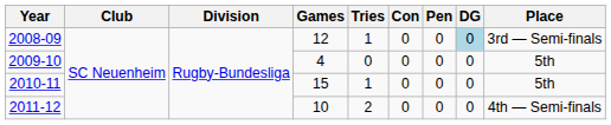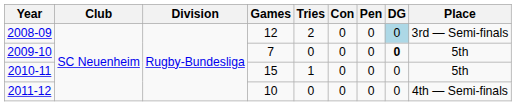 <table class="wikitable">
 <tr>
 <th>Year</th>
 <th>Club</th>
 <th>Division</th>
 <th>Games</th>
 <th>Tries</th>
 <th>Con</th>
 <th>Pen</th>
 <th>DG</th>
 <th>Place</th>
 </tr>
 <tr align="center">
 <td><a href='#'>2008-09</a></td>
 <td rowspan=4><a href='#'>SC Neuenheim</a></td>
 <td rowspan=4><a href='#'>Rugby-Bundesliga</a></td>
 <td>12</td>
-<td>1</td>
+<td>2</td>
 <td>0</td>
 <td>0</td>
 <td style="background: lightblue;">0</td>
 <td>3rd — Semi-finals</td>
 </tr>
 <tr align="center">
 <td><a href='#'>2009-10</a></td>
-<td>4</td>
+<td>7</td>
 <td>0</td>
 <td>0</td>
 <td>0</td>
-<td>0</td>
+<td><strong>0</strong></td>
 <td>5th</td>
 </tr>
 <tr align="center">
 <td><a href='#'>2010-11</a></td>
 <td>15</td>
 <td>1</td>
 <td>0</td>
 <td>0</td>
 <td>0</td>
 <td>5th</td>
 </tr>
 <tr align="center">
 <td><a href='#'>2011-12</a></td>
 <td>10</td>
-<td>2</td>
+<td>0</td>
 <td>0</td>
 <td>0</td>
 <td>0</td>
 <td>4th — Semi-finals</td>
 </tr>
 </table>
